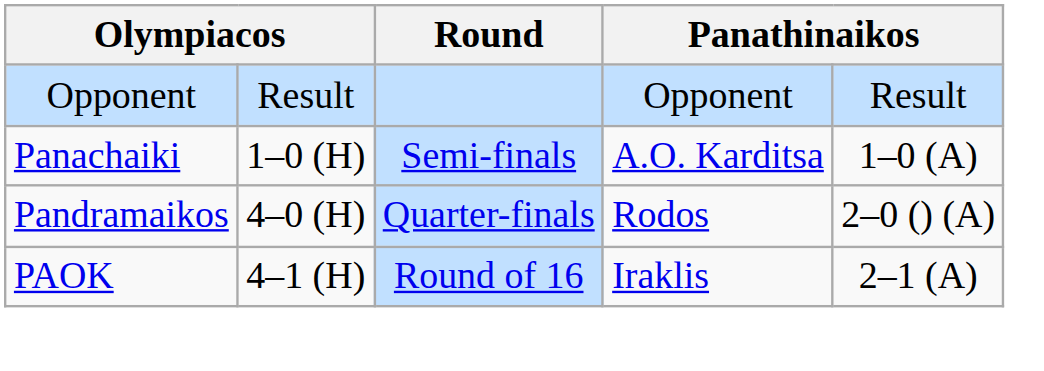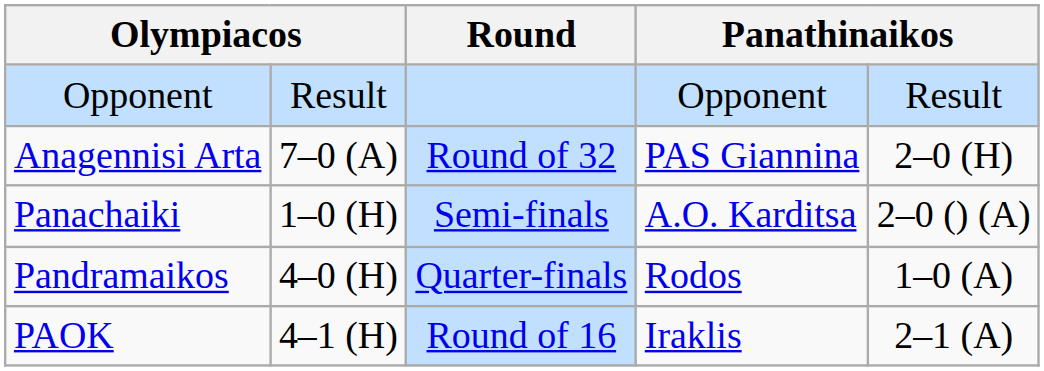 <table class="wikitable" style="text-align:center">
 <tr>
 <th colspan="2">Olympiacos</th>
 <th>Round</th>
 <th colspan="2">Panathinaikos</th>
 </tr>
 <tr style="background:#C1E0FF">
 <td>Opponent</td>
 <td>Result</td>
 <td></td>
 <td>Opponent</td>
 <td>Result</td>
 </tr>
 <tr>
+<td style="text-align:left"><a href='#'>Anagennisi Arta</a></td>
+<td>7–0 (A)</td>
+<td style="background:#C1E0FF"><a href='#'>Round of 32</a></td>
+<td style="text-align:left"><a href='#'>PAS Giannina</a></td>
+<td>2–0 (H)</td>
+</tr>
+<tr>
 <td style="text-align:left"><a href='#'>Panachaiki</a></td>
 <td>1–0 (H)</td>
 <td style="background:#C1E0FF"><a href='#'>Semi-finals</a></td>
 <td style="text-align:left"><a href='#'>A.O. Karditsa</a></td>
-<td>1–0 (A)</td>
+<td>2–0 () (A)</td>
 </tr>
 <tr>
 <td style="text-align:left"><a href='#'>Pandramaikos</a></td>
 <td>4–0 (H)</td>
 <td style="background:#C1E0FF"><a href='#'>Quarter-finals</a></td>
 <td style="text-align:left"><a href='#'>Rodos</a></td>
-<td>2–0 () (A)</td>
+<td>1–0 (A)</td>
 </tr>
 <tr>
 <td style="text-align:left"><a href='#'>PAOK</a></td>
 <td>4–1 (H)</td>
 <td style="background:#C1E0FF"><a href='#'>Round of 16</a></td>
 <td style="text-align:left"><a href='#'>Iraklis</a></td>
 <td>2–1 (A)</td>
 </tr>
 </table>
